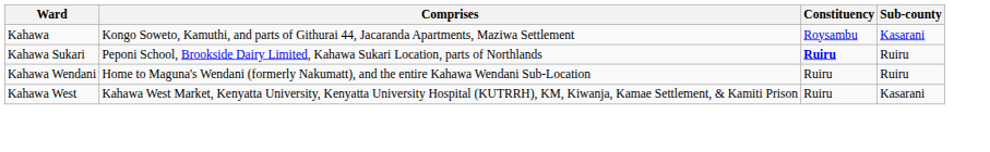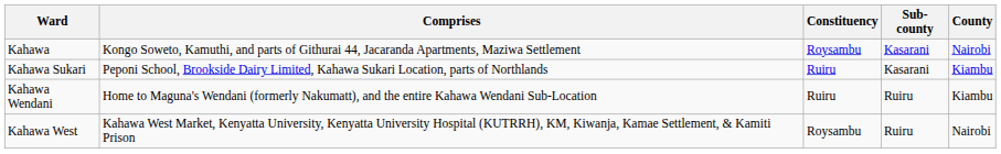 <table class="wikitable">
 <tr>
 <th>Ward</th>
 <th>Comprises</th>
 <th>Constituency</th>
 <th>Sub-county</th>
+<th>County</th>
 </tr>
 <tr>
 <td>Kahawa</td>
 <td>Kongo Soweto, Kamuthi, and parts of Githurai 44, Jacaranda Apartments, Maziwa Settlement</td>
 <td><a href='#'>Roysambu</a></td>
 <td><a href='#'>Kasarani</a></td>
+<td><a href='#'>Nairobi</a></td>
 </tr>
 <tr>
 <td>Kahawa Sukari</td>
 <td>Peponi School, <a href='#'>Brookside Dairy Limited</a>, Kahawa Sukari Location, parts of Northlands</td>
-<td><strong><a href='#'>Ruiru</a></strong></td>
-<td>Ruiru</td>
+<td><a href='#'>Ruiru</a></td>
+<td>Kasarani</td>
+<td><a href='#'>Kiambu</a></td>
 </tr>
 <tr>
 <td>Kahawa Wendani</td>
 <td>Home to Maguna's Wendani (formerly Nakumatt), and the entire Kahawa Wendani Sub-Location</td>
 <td>Ruiru</td>
 <td>Ruiru</td>
+<td>Kiambu</td>
 </tr>
 <tr>
 <td>Kahawa West</td>
 <td>Kahawa West Market, Kenyatta University, Kenyatta University Hospital (KUTRRH), KM, Kiwanja, Kamae Settlement, & Kamiti Prison</td>
+<td>Roysambu</td>
 <td>Ruiru</td>
-<td>Kasarani</td>
+<td>Nairobi</td>
 </tr>
 </table>
